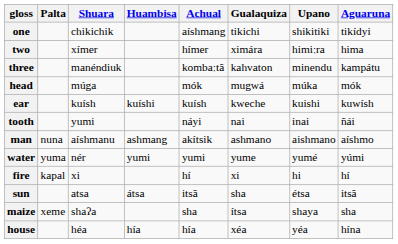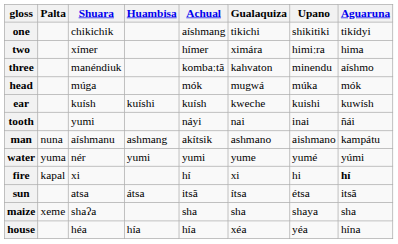 <table class="wikitable sortable">
 <tr>
 <th>gloss</th>
 <th>Palta</th>
 <th><a href='#'>Shuara</a></th>
 <th><a href='#'>Huambisa</a></th>
 <th><a href='#'>Achual</a></th>
 <th>Gualaquiza</th>
 <th>Upano</th>
 <th><a href='#'>Aguaruna</a></th>
 </tr>
 <tr>
 <th>one</th>
 <td></td>
 <td>chikichik</td>
 <td></td>
 <td>aíshmang</td>
 <td>tikichi</td>
 <td>shikitiki</td>
 <td>tikídyi</td>
 </tr>
 <tr>
 <th>two</th>
 <td></td>
 <td>xímer</td>
 <td></td>
 <td>hímer</td>
 <td>ximára</td>
 <td>himiːra</td>
 <td>hima</td>
 </tr>
 <tr>
 <th>three</th>
 <td></td>
 <td>manéndiuk</td>
 <td></td>
 <td>kombaːtã</td>
 <td>kahvaton</td>
 <td>minendu</td>
-<td>kampátu</td>
+<td>aíshmo</td>
 </tr>
 <tr>
 <th>head</th>
 <td></td>
 <td>múga</td>
 <td></td>
 <td>mók</td>
 <td>mugwá</td>
 <td>múka</td>
 <td>mók</td>
 </tr>
 <tr>
 <th>ear</th>
 <td></td>
 <td>kuísh</td>
 <td>kuíshi</td>
 <td>kuísh</td>
 <td>kweche</td>
 <td>kuishi</td>
 <td>kuwísh</td>
 </tr>
 <tr>
 <th>tooth</th>
 <td></td>
 <td>yumi</td>
 <td></td>
 <td>náyi</td>
 <td>nai</td>
 <td>inai</td>
 <td>ñái</td>
 </tr>
 <tr>
 <th>man</th>
 <td>nuna</td>
 <td>aíshmanu</td>
 <td>ashmang</td>
 <td>akítsik</td>
 <td>ashmano</td>
 <td>aishmano</td>
-<td>aíshmo</td>
+<td>kampátu</td>
 </tr>
 <tr>
 <th>water</th>
 <td>yuma</td>
 <td>nér</td>
 <td>yumi</td>
 <td>yumi</td>
 <td>yume</td>
 <td>yumé</td>
 <td>yúmi</td>
 </tr>
 <tr>
 <th>fire</th>
 <td>kapal</td>
 <td>xi</td>
 <td></td>
 <td>hí</td>
 <td>xi</td>
 <td>hi</td>
-<td>hí</td>
+<td><strong>hí</strong></td>
 </tr>
 <tr>
 <th>sun</th>
 <td></td>
 <td>atsa</td>
 <td>átsa</td>
 <td>itsã</td>
-<td>sha</td>
+<td>ítsa</td>
 <td>étsa</td>
 <td>itsã</td>
 </tr>
 <tr>
 <th>maize</th>
 <td>xeme</td>
 <td>shaʔa</td>
 <td></td>
 <td>sha</td>
-<td>ítsa</td>
+<td>sha</td>
 <td>shaya</td>
 <td>sha</td>
 </tr>
 <tr>
 <th>house</th>
 <td></td>
 <td>héa</td>
 <td>hía</td>
 <td>hía</td>
 <td>xéa</td>
 <td>yéa</td>
 <td>hína</td>
 </tr>
 </table>
